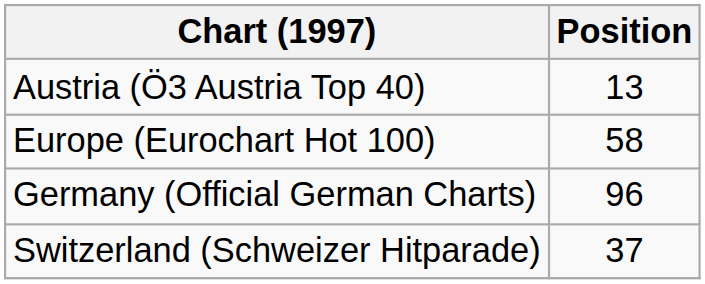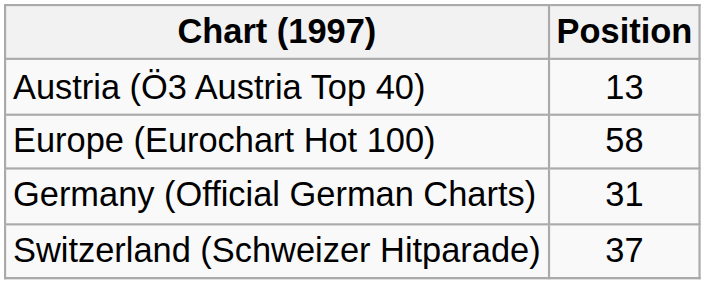 <table class="wikitable sortable">
 <tr>
 <th>Chart (1997)</th>
 <th>Position</th>
 </tr>
 <tr>
 <td>Austria (Ö3 Austria Top 40)</td>
 <td align="center">13</td>
 </tr>
 <tr>
 <td>Europe (Eurochart Hot 100)</td>
 <td align="center">58</td>
 </tr>
 <tr>
 <td>Germany (Official German Charts)</td>
-<td align="center">96</td>
+<td align="center">31</td>
 </tr>
 <tr>
 <td>Switzerland (Schweizer Hitparade)</td>
 <td align="center">37</td>
 </tr>
 <tr>
 </tr>
 </table>
